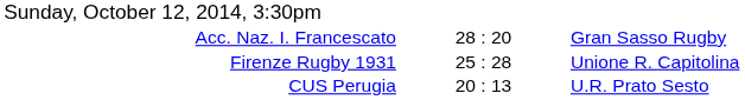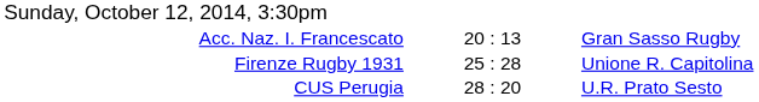 <table style="width:70%;" cellspacing="1">
 <tr>
 <th width=35%></th>
 <th width=15%></th>
 <th></th>
 </tr>
 <tr>
 <td>Sunday, October 12, 2014, 3:30pm</td>
 </tr>
 <tr style=font-size:90%>
 <td align=right><a href='#'>Acc. Naz. I. Francescato</a></td>
-<td align=center>28 : 20</td>
+<td align=center>20 : 13</td>
 <td><a href='#'>Gran Sasso Rugby</a></td>
 </tr>
 <tr style=font-size:90%>
 <td align=right><a href='#'>Firenze Rugby 1931</a></td>
 <td align=center>25 : 28</td>
 <td><a href='#'>Unione R. Capitolina</a></td>
 </tr>
 <tr style=font-size:90%>
 <td align=right><a href='#'>CUS Perugia</a></td>
-<td align=center>20 : 13</td>
+<td align=center>28 : 20</td>
 <td><a href='#'>U.R. Prato Sesto</a></td>
 </tr>
 </table>
